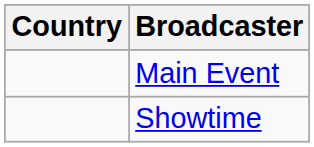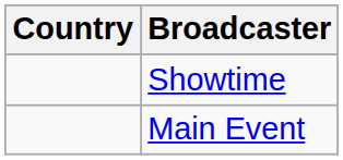 <table class="wikitable">
 <tr>
 <th align=center>Country</th>
 <th align=center>Broadcaster</th>
 </tr>
 <tr>
 <td></td>
-<td><a href='#'>Main Event</a></td>
+<td><a href='#'>Showtime</a></td>
 </tr>
 <tr>
 <td></td>
-<td><a href='#'>Showtime</a></td>
+<td><a href='#'>Main Event</a></td>
 </tr>
 </table>
